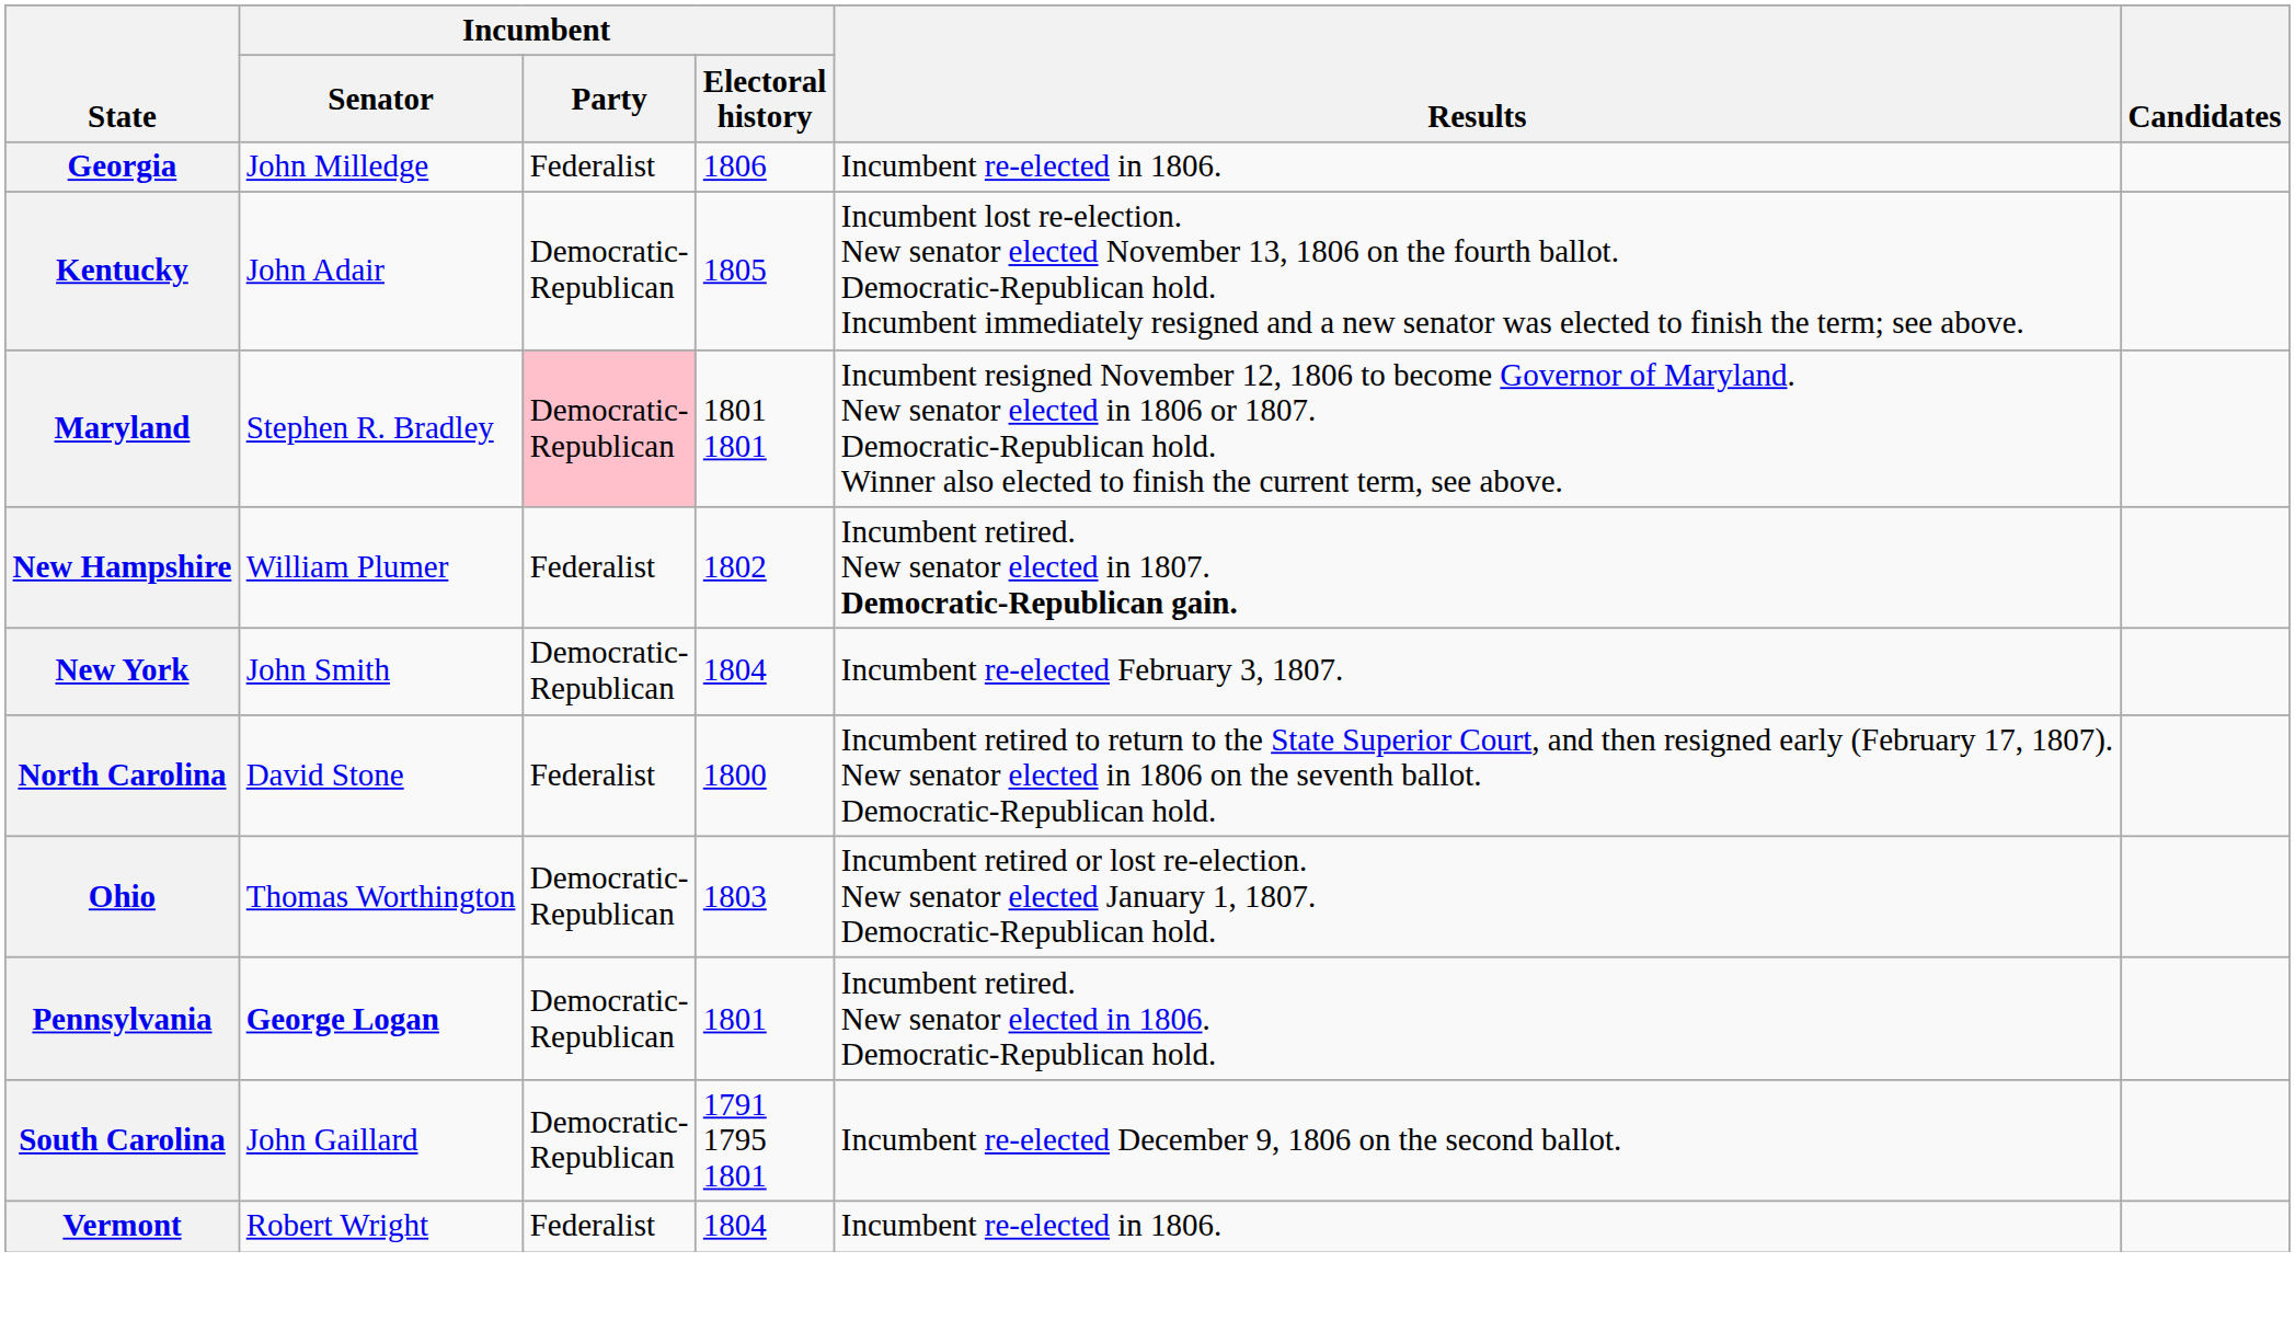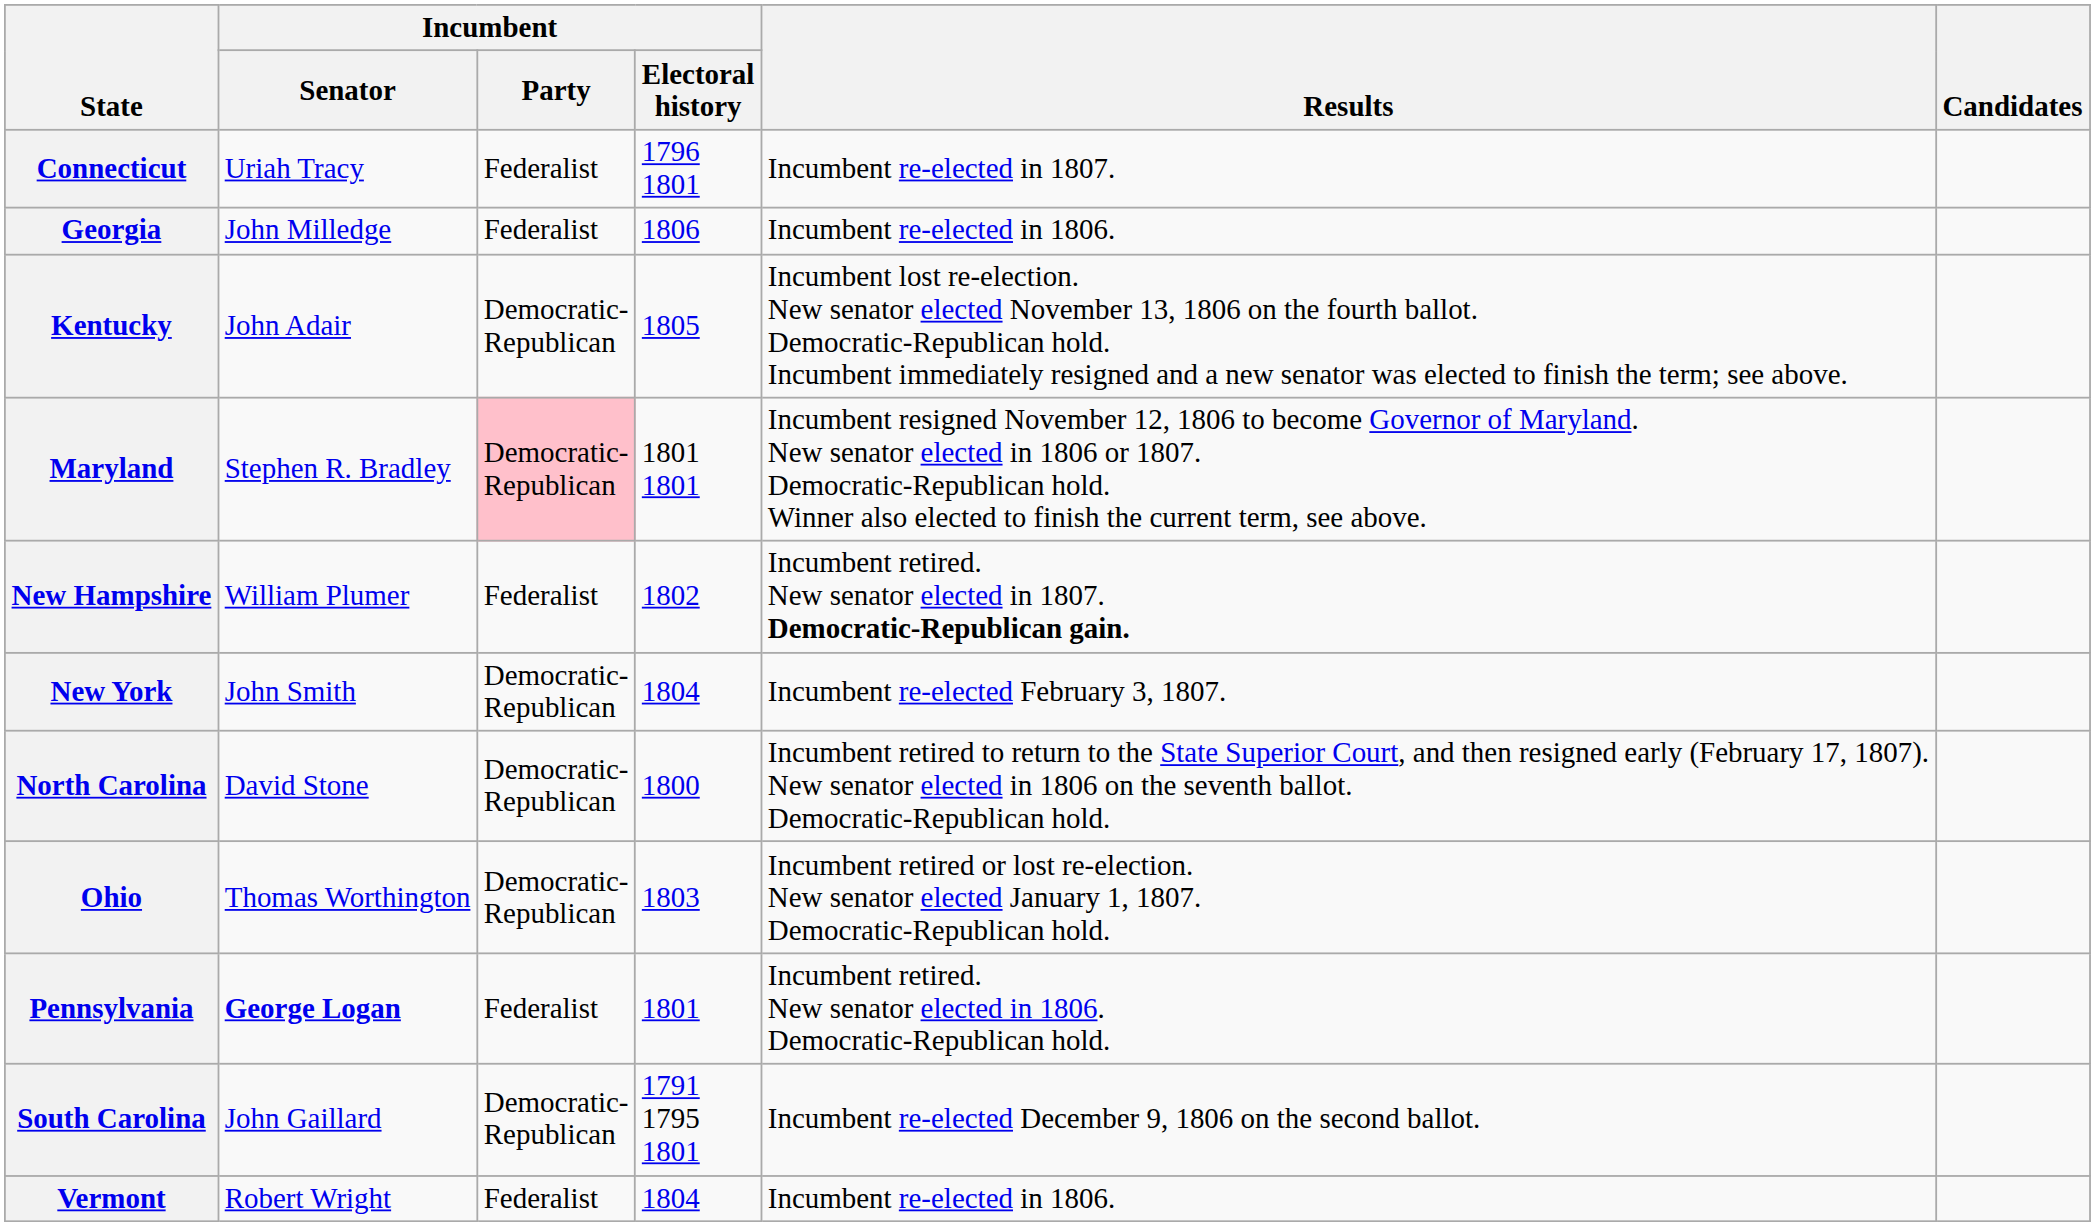 <table class=wikitable>
 <tr valign=bottom>
 <th rowspan=2>State</th>
 <th colspan=3>Incumbent</th>
 <th rowspan=2>Results</th>
 <th rowspan=2>Candidates</th>
 </tr>
 <tr>
 <th>Senator</th>
 <th>Party</th>
 <th>Electoral<br>history</th>
+</tr>
+<tr>
+<th><a href='#'>Connecticut</a></th>
+<td><a href='#'>Uriah Tracy</a></td>
+<td>Federalist</td>
+<td><a href='#'>1796 </a><br><a href='#'>1801</a></td>
+<td>Incumbent <a href='#'>re-elected</a> in 1807.</td>
+<td nowrap></td>
 </tr>
 <tr>
 <th><a href='#'>Georgia</a></th>
 <td><a href='#'>John Milledge</a></td>
 <td>Federalist</td>
 <td><a href='#'>1806 </a></td>
 <td>Incumbent <a href='#'>re-elected</a> in 1806.</td>
 <td nowrap></td>
 </tr>
 <tr>
 <th><a href='#'>Kentucky</a></th>
 <td><a href='#'>John Adair</a></td>
 <td>Democratic-<br>Republican</td>
 <td><a href='#'>1805 </a></td>
 <td>Incumbent lost re-election.<br>New senator <a href='#'>elected</a> November 13, 1806 on the fourth ballot.<br>Democratic-Republican hold.<br>Incumbent immediately resigned and a new senator was elected to finish the term; see above.</td>
 <td nowrap></td>
 </tr>
 <tr>
 <th><a href='#'>Maryland</a></th>
 <td><a href='#'>Stephen R. Bradley</a></td>
 <td style="background: pink;">Democratic-<br>Republican</td>
 <td>1801 <br><a href='#'>1801 </a></td>
 <td>Incumbent resigned November 12, 1806 to become <a href='#'>Governor of Maryland</a>.<br>New senator <a href='#'>elected</a> in 1806 or 1807.<br>Democratic-Republican hold.<br>Winner also elected to finish the current term, see above.</td>
 <td nowrap></td>
 </tr>
 <tr>
 <th><a href='#'>New Hampshire</a></th>
 <td><a href='#'>William Plumer</a></td>
 <td>Federalist</td>
 <td><a href='#'>1802 </a></td>
 <td>Incumbent retired.<br>New senator <a href='#'>elected</a> in 1807.<br><strong>Democratic-Republican gain.</strong></td>
 <td nowrap></td>
 </tr>
 <tr>
 <th><a href='#'>New York</a></th>
 <td><a href='#'>John Smith</a></td>
 <td>Democratic-<br>Republican</td>
 <td><a href='#'>1804 </a></td>
 <td>Incumbent <a href='#'>re-elected</a> February 3, 1807.</td>
 <td nowrap></td>
 </tr>
 <tr>
 <th><a href='#'>North Carolina</a></th>
 <td><a href='#'>David Stone</a></td>
-<td>Federalist</td>
+<td>Democratic-<br>Republican</td>
 <td><a href='#'>1800</a></td>
 <td>Incumbent retired to return to the <a href='#'>State Superior Court</a>, and then resigned early (February 17, 1807).<br>New senator <a href='#'>elected</a> in 1806 on the seventh ballot.<br>Democratic-Republican hold.</td>
 <td nowrap></td>
 </tr>
 <tr>
 <th><a href='#'>Ohio</a></th>
 <td><a href='#'>Thomas Worthington</a></td>
 <td>Democratic-<br>Republican</td>
 <td><a href='#'>1803</a></td>
 <td>Incumbent retired or lost re-election.<br>New senator <a href='#'>elected</a> January 1, 1807.<br>Democratic-Republican hold.</td>
 <td nowrap></td>
 </tr>
 <tr>
 <th><a href='#'>Pennsylvania</a></th>
 <td><strong><a href='#'>George Logan</a></strong></td>
-<td>Democratic-<br>Republican</td>
+<td>Federalist</td>
 <td><a href='#'>1801 </a></td>
 <td>Incumbent retired.<br>New senator <a href='#'>elected in 1806</a>.<br>Democratic-Republican hold.</td>
 <td nowrap></td>
 </tr>
 <tr>
 <th><a href='#'>South Carolina</a></th>
 <td><a href='#'>John Gaillard</a></td>
 <td>Democratic-<br>Republican</td>
 <td><a href='#'>1791</a><br>1795 <br><a href='#'>1801 </a></td>
 <td>Incumbent <a href='#'>re-elected</a> December 9, 1806 on the second ballot.</td>
 <td nowrap></td>
 </tr>
 <tr>
 <th><a href='#'>Vermont</a></th>
 <td><a href='#'>Robert Wright</a></td>
 <td>Federalist</td>
 <td><a href='#'>1804 </a></td>
 <td>Incumbent <a href='#'>re-elected</a> in 1806.</td>
 <td nowrap></td>
 </tr>
 </table>
